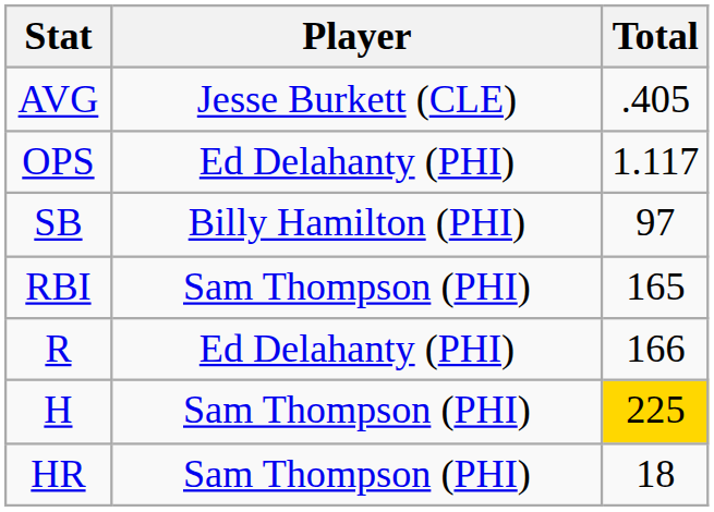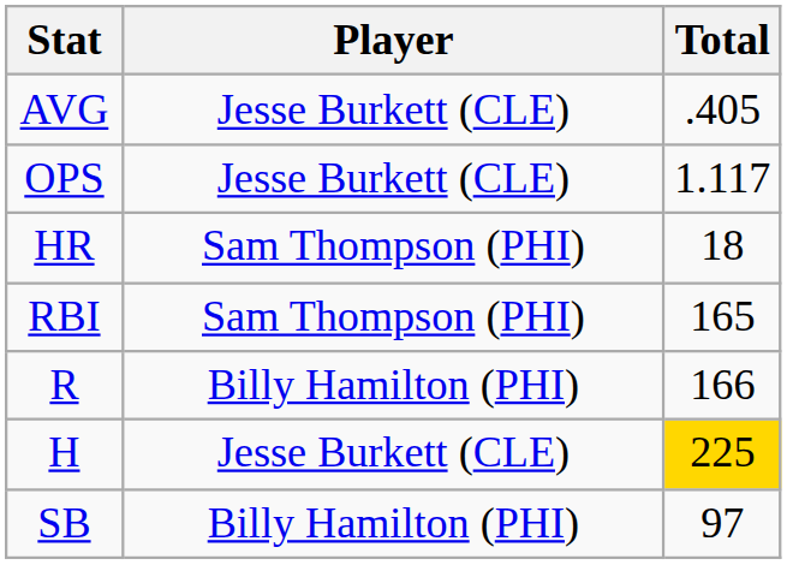 <table class="wikitable" style="text-align:center;">
 <tr>
 <th style="width:15%;">Stat</th>
 <th>Player</th>
 <th style="width:15%;">Total</th>
 </tr>
 <tr>
 <td><a href='#'>AVG</a></td>
 <td><a href='#'>Jesse Burkett</a> (<a href='#'>CLE</a>)</td>
 <td>.405</td>
 </tr>
 <tr>
 <td><a href='#'>OPS</a></td>
-<td><a href='#'>Ed Delahanty</a> (<a href='#'>PHI</a>)</td>
+<td><a href='#'>Jesse Burkett</a> (<a href='#'>CLE</a>)</td>
 <td>1.117</td>
 </tr>
 <tr>
-<td><a href='#'>SB</a></td>
-<td><a href='#'>Billy Hamilton</a> (<a href='#'>PHI</a>)</td>
-<td>97</td>
+<td><a href='#'>HR</a></td>
+<td><a href='#'>Sam Thompson</a> (<a href='#'>PHI</a>)</td>
+<td>18</td>
 </tr>
 <tr>
 <td><a href='#'>RBI</a></td>
 <td><a href='#'>Sam Thompson</a> (<a href='#'>PHI</a>)</td>
 <td>165</td>
 </tr>
 <tr>
 <td><a href='#'>R</a></td>
-<td><a href='#'>Ed Delahanty</a> (<a href='#'>PHI</a>)</td>
+<td><a href='#'>Billy Hamilton</a> (<a href='#'>PHI</a>)</td>
 <td>166</td>
 </tr>
 <tr>
 <td><a href='#'>H</a></td>
-<td><a href='#'>Sam Thompson</a> (<a href='#'>PHI</a>)</td>
+<td><a href='#'>Jesse Burkett</a> (<a href='#'>CLE</a>)</td>
 <td style="background: gold;">225</td>
 </tr>
 <tr>
-<td><a href='#'>HR</a></td>
-<td><a href='#'>Sam Thompson</a> (<a href='#'>PHI</a>)</td>
-<td>18</td>
+<td><a href='#'>SB</a></td>
+<td><a href='#'>Billy Hamilton</a> (<a href='#'>PHI</a>)</td>
+<td>97</td>
 </tr>
 </table>
